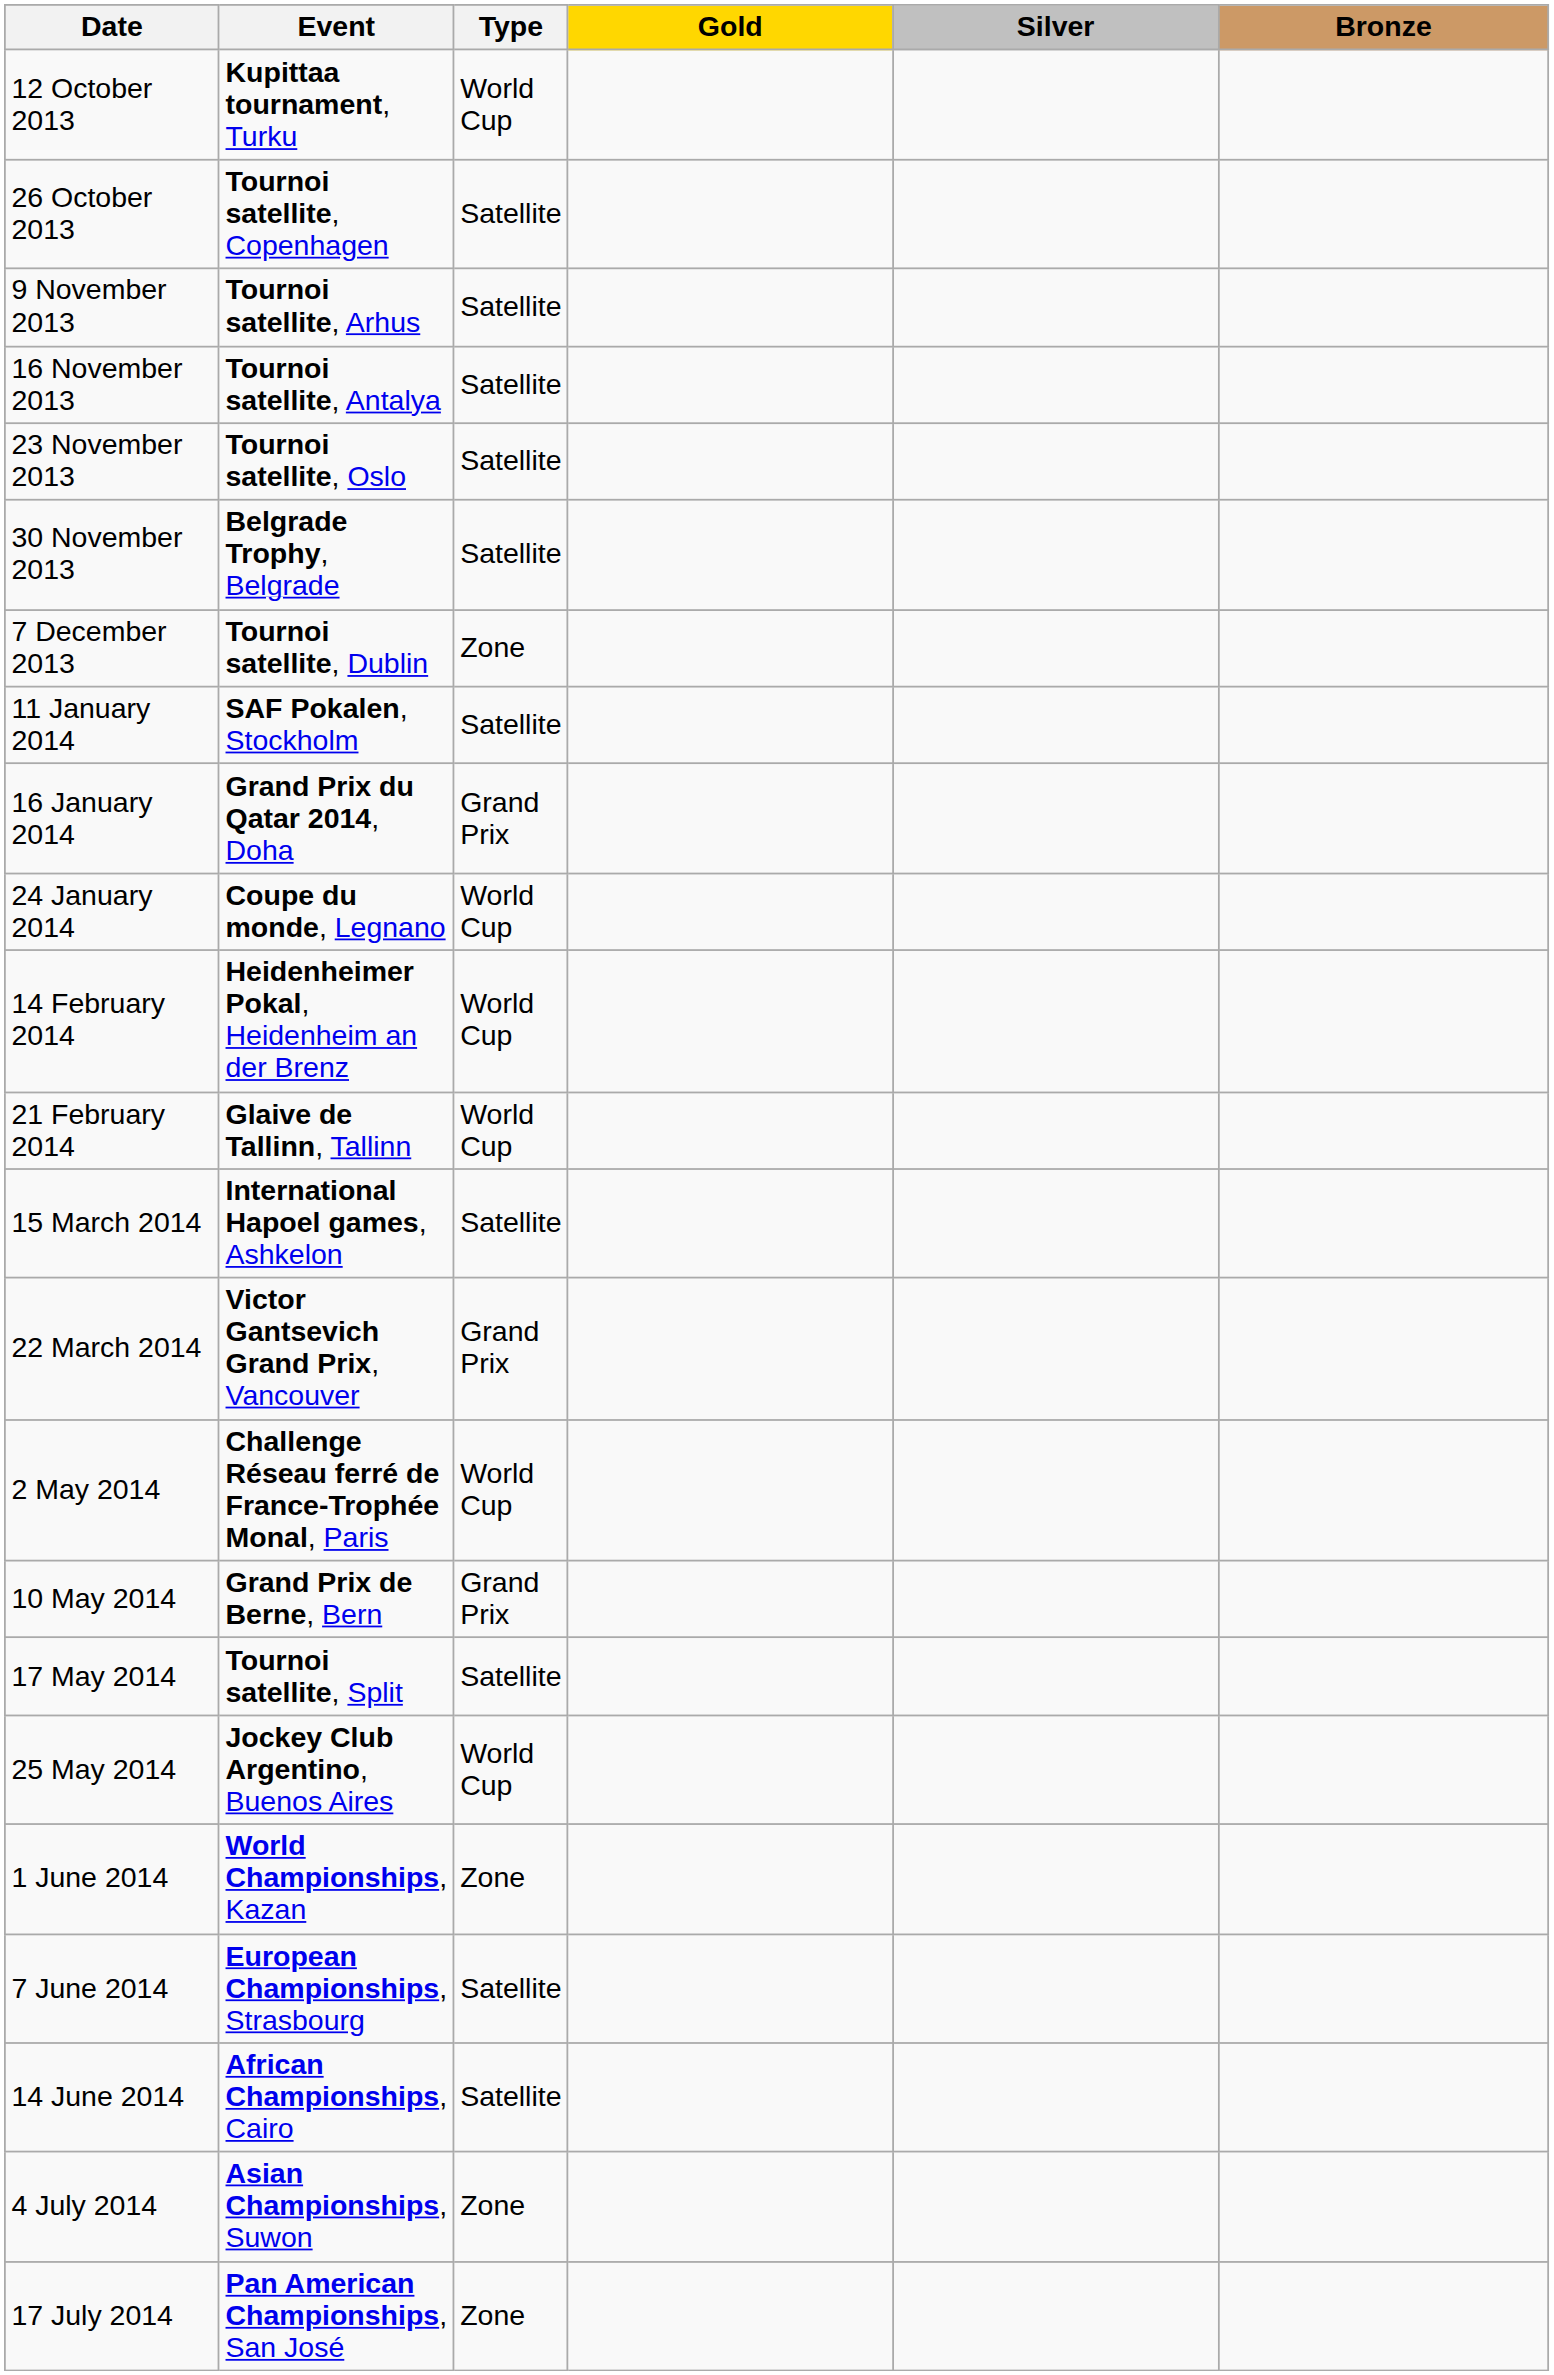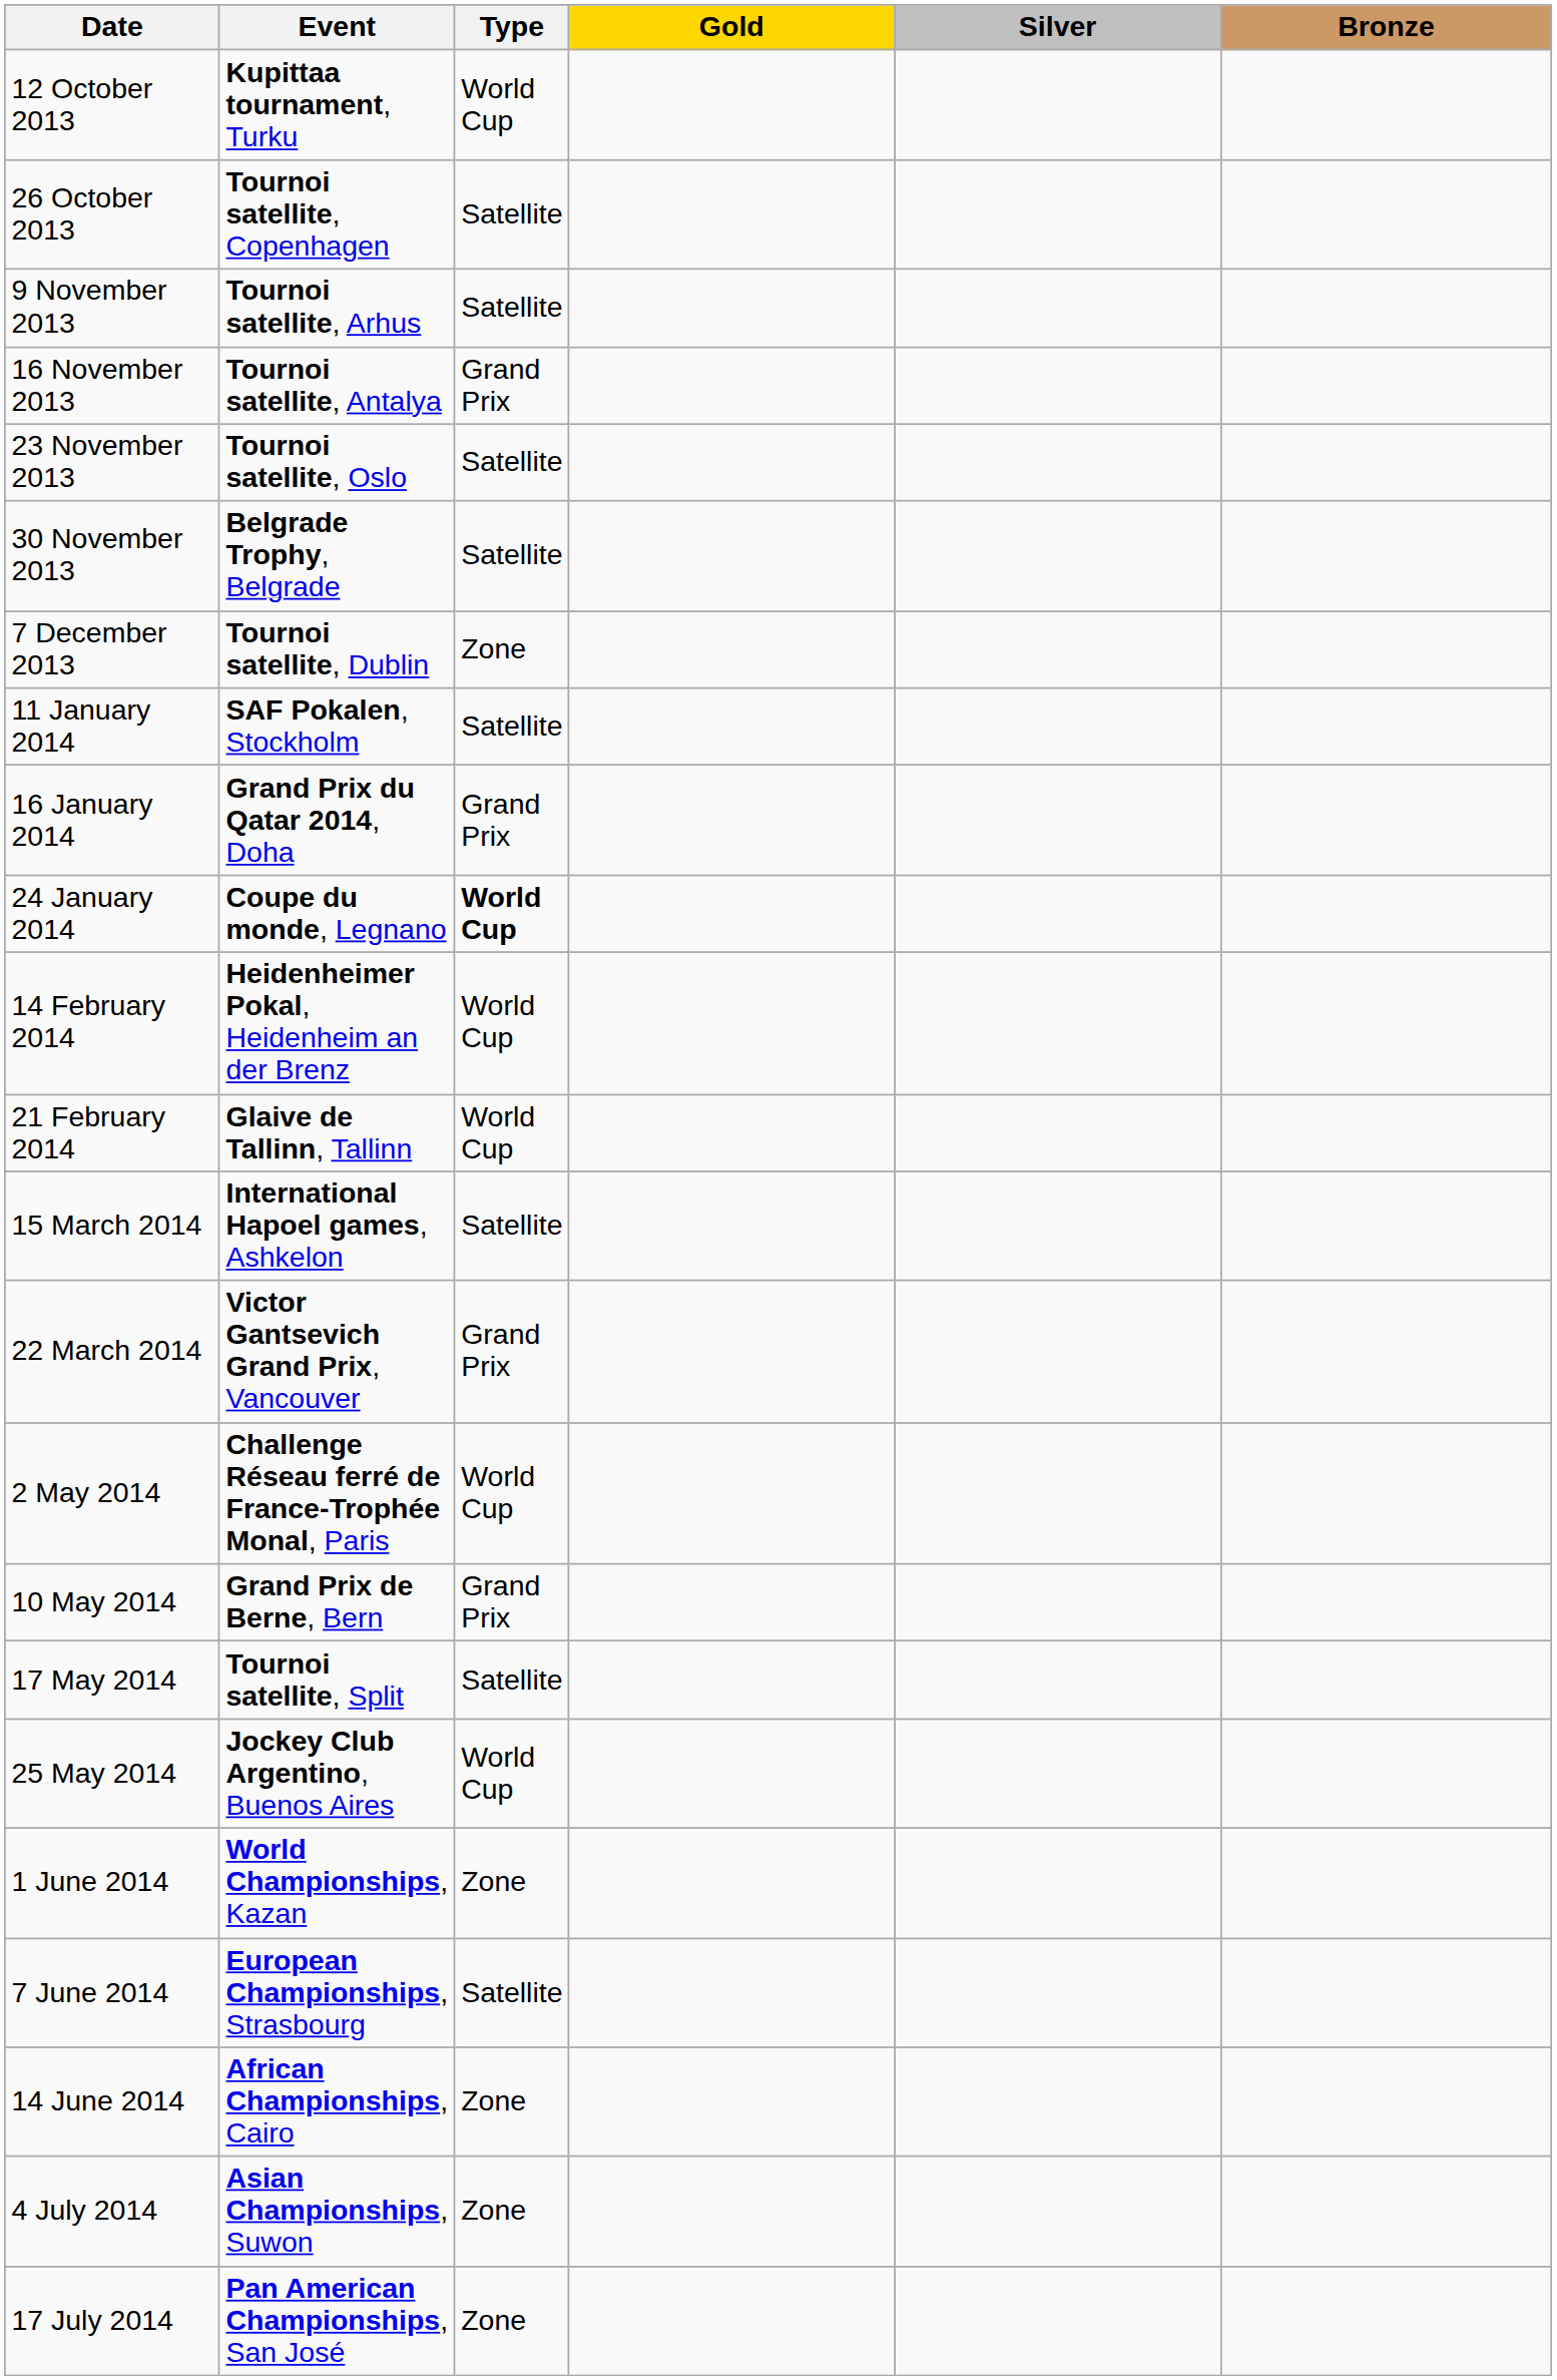 <table class="wikitable plainrowheaders" border="1" style="font-size:100%">
 <tr style="text-align:center; background-color:#efefef;">
 <th scope=col style="width:120px;">Date</th>
 <th scope=col>Event</th>
 <th scope=col>Type</th>
 <th scope=col style="width:200px; background: gold;">Gold</th>
 <th scope=col style="width:200px; background: silver;">Silver</th>
 <th scope=col style="width:200px; background: #cc9966;">Bronze</th>
 </tr>
 <tr>
 <td>12 October 2013</td>
 <td><strong>Kupittaa tournament</strong>, <a href='#'>Turku</a></td>
 <td>World Cup</td>
 <td></td>
 <td></td>
 <td><br></td>
 </tr>
 <tr>
 <td>26 October 2013</td>
 <td><strong>Tournoi satellite</strong>, <a href='#'>Copenhagen</a></td>
 <td>Satellite</td>
 <td></td>
 <td></td>
 <td><br></td>
 </tr>
 <tr>
 <td>9 November 2013</td>
 <td><strong>Tournoi satellite</strong>, <a href='#'>Arhus</a></td>
 <td>Satellite</td>
 <td></td>
 <td></td>
 <td><br></td>
 </tr>
 <tr>
 <td>16 November 2013</td>
 <td><strong>Tournoi satellite</strong>, <a href='#'>Antalya</a></td>
-<td>Satellite</td>
+<td>Grand Prix</td>
 <td></td>
 <td></td>
 <td><br></td>
 </tr>
 <tr>
 <td>23 November 2013</td>
 <td><strong>Tournoi satellite</strong>, <a href='#'>Oslo</a></td>
 <td>Satellite</td>
 <td></td>
 <td></td>
 <td><br></td>
 </tr>
 <tr>
 <td>30 November 2013</td>
 <td><strong>Belgrade Trophy</strong>, <a href='#'>Belgrade</a></td>
 <td>Satellite</td>
 <td></td>
 <td></td>
 <td><br></td>
 </tr>
 <tr>
 <td>7 December 2013</td>
 <td><strong>Tournoi satellite</strong>, <a href='#'>Dublin</a></td>
 <td>Zone</td>
 <td></td>
 <td></td>
 <td><br></td>
 </tr>
 <tr>
 <td>11 January 2014</td>
 <td><strong>SAF Pokalen</strong>, <a href='#'>Stockholm</a></td>
 <td>Satellite</td>
 <td></td>
 <td></td>
 <td><br></td>
 </tr>
 <tr>
 <td>16 January 2014</td>
 <td><strong>Grand Prix du Qatar 2014</strong>, <a href='#'>Doha</a></td>
 <td>Grand Prix</td>
 <td></td>
 <td></td>
 <td><br></td>
 </tr>
 <tr>
 <td>24 January 2014</td>
 <td><strong>Coupe du monde</strong>, <a href='#'>Legnano</a></td>
-<td>World Cup</td>
+<td><strong>World Cup</strong></td>
 <td></td>
 <td></td>
 <td><br></td>
 </tr>
 <tr>
 <td>14 February 2014</td>
 <td><strong>Heidenheimer Pokal</strong>, <a href='#'>Heidenheim an der Brenz</a></td>
 <td>World Cup</td>
 <td></td>
 <td></td>
 <td><br></td>
 </tr>
 <tr>
 <td>21 February 2014</td>
 <td><strong>Glaive de Tallinn</strong>, <a href='#'>Tallinn</a></td>
 <td>World Cup</td>
 <td></td>
 <td></td>
 <td><br></td>
 </tr>
 <tr>
 <td>15 March 2014</td>
 <td><strong>International Hapoel games</strong>, <a href='#'>Ashkelon</a></td>
 <td>Satellite</td>
 <td></td>
 <td></td>
 <td><br></td>
 </tr>
 <tr>
 <td>22 March 2014</td>
 <td><strong>Victor Gantsevich Grand Prix</strong>, <a href='#'>Vancouver</a></td>
 <td>Grand Prix</td>
 <td></td>
 <td></td>
 <td><br></td>
 </tr>
 <tr>
 <td>2 May 2014</td>
 <td><strong>Challenge Réseau ferré de France-Trophée Monal</strong>, <a href='#'>Paris</a></td>
 <td>World Cup</td>
 <td></td>
 <td></td>
 <td><br></td>
 </tr>
 <tr>
 <td>10 May 2014</td>
 <td><strong>Grand Prix de Berne</strong>, <a href='#'>Bern</a></td>
 <td>Grand Prix</td>
 <td></td>
 <td></td>
 <td><br></td>
 </tr>
 <tr>
 <td>17 May 2014</td>
 <td><strong>Tournoi satellite</strong>, <a href='#'>Split</a></td>
 <td>Satellite</td>
 <td></td>
 <td></td>
 <td><br></td>
 </tr>
 <tr>
 <td>25 May 2014</td>
 <td><strong>Jockey Club Argentino</strong>, <a href='#'>Buenos Aires</a></td>
 <td>World Cup</td>
 <td></td>
 <td></td>
 <td><br></td>
 </tr>
 <tr>
 <td>1 June 2014</td>
 <td><strong><a href='#'>World Championships</a></strong>, <a href='#'>Kazan</a></td>
 <td>Zone</td>
 <td></td>
 <td></td>
 <td><br></td>
 </tr>
 <tr>
 <td>7 June 2014</td>
 <td><strong><a href='#'>European Championships</a></strong>, <a href='#'>Strasbourg</a></td>
 <td>Satellite</td>
 <td></td>
 <td></td>
 <td><br></td>
 </tr>
 <tr>
 <td>14 June 2014</td>
 <td><strong><a href='#'>African Championships</a></strong>, <a href='#'>Cairo</a></td>
-<td>Satellite</td>
+<td>Zone</td>
 <td></td>
 <td></td>
 <td><br></td>
 </tr>
 <tr>
 <td>4 July 2014</td>
 <td><strong><a href='#'>Asian Championships</a></strong>, <a href='#'>Suwon</a></td>
 <td>Zone</td>
 <td></td>
 <td></td>
 <td><br></td>
 </tr>
 <tr>
 <td>17 July 2014</td>
 <td><strong><a href='#'>Pan American Championships</a></strong>, <a href='#'>San José</a></td>
 <td>Zone</td>
 <td></td>
 <td></td>
 <td><br></td>
 </tr>
 </table>
